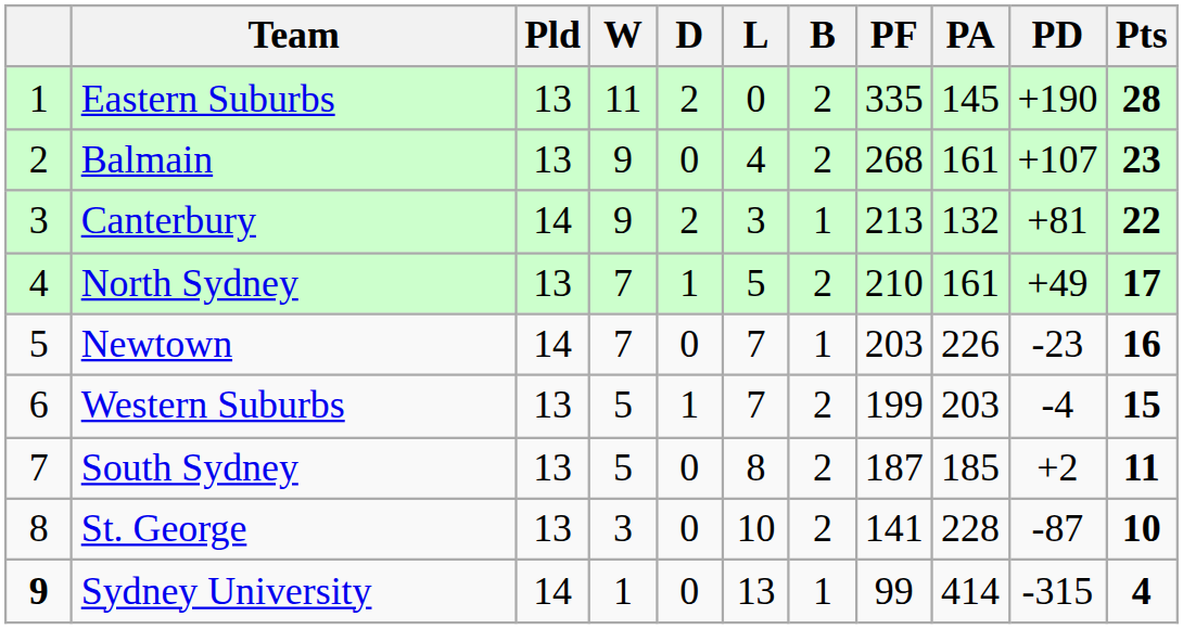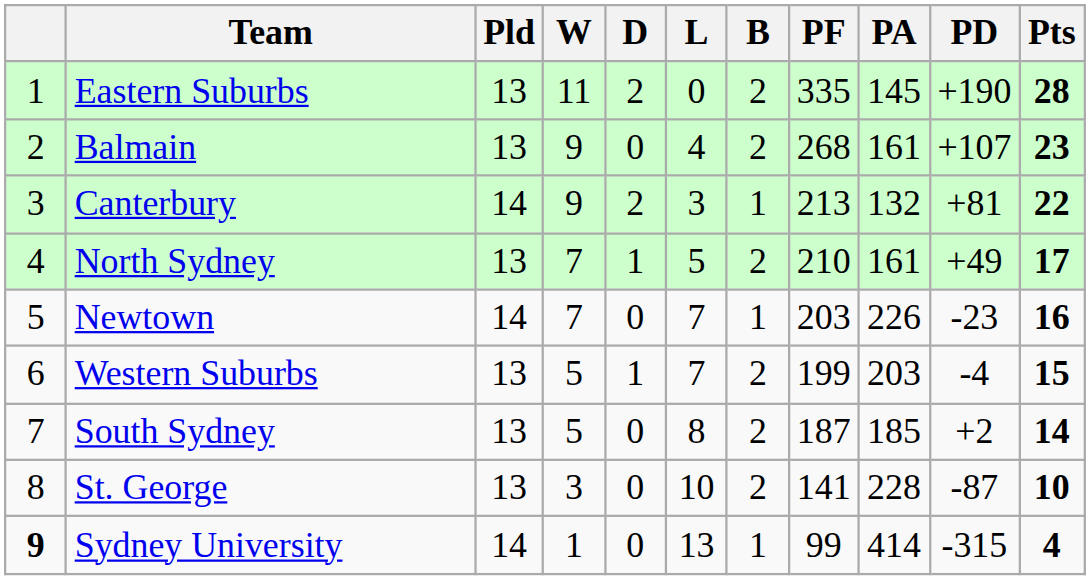 <table class="wikitable" style="text-align:center;">
 <tr>
 <th width=20 abbr="Position"></th>
 <th width=175>Team</th>
 <th width=20 abbr="Played">Pld</th>
 <th width=20 abbr="Won">W</th>
 <th width=20 abbr="Drawn">D</th>
 <th width=20 abbr="Lost">L</th>
 <th width=20 abbr="Bye">B</th>
 <th width=20 abbr="Points for">PF</th>
 <th width=20 abbr="Points against">PA</th>
 <th width=20 abbr="Points difference">PD</th>
 <th width=20 abbr="Points">Pts</th>
 </tr>
 <tr style="background: #ccffcc;">
 <td>1</td>
 <td style="text-align:left;"> <a href='#'>Eastern Suburbs</a></td>
 <td>13</td>
 <td>11</td>
 <td>2</td>
 <td>0</td>
 <td>2</td>
 <td>335</td>
 <td>145</td>
 <td>+190</td>
 <td><strong>28</strong></td>
 </tr>
 <tr style="background: #ccffcc;">
 <td>2</td>
 <td style="text-align:left;"> <a href='#'>Balmain</a></td>
 <td>13</td>
 <td>9</td>
 <td>0</td>
 <td>4</td>
 <td>2</td>
 <td>268</td>
 <td>161</td>
 <td>+107</td>
 <td><strong>23</strong></td>
 </tr>
 <tr style="background: #ccffcc;">
 <td>3</td>
 <td style="text-align:left;"> <a href='#'>Canterbury</a></td>
 <td>14</td>
 <td>9</td>
 <td>2</td>
 <td>3</td>
 <td>1</td>
 <td>213</td>
 <td>132</td>
 <td>+81</td>
 <td><strong>22</strong></td>
 </tr>
 <tr style="background: #ccffcc;">
 <td>4</td>
 <td style="text-align:left;"> <a href='#'>North Sydney</a></td>
 <td>13</td>
 <td>7</td>
 <td>1</td>
 <td>5</td>
 <td>2</td>
 <td>210</td>
 <td>161</td>
 <td>+49</td>
 <td><strong>17</strong></td>
 </tr>
 <tr>
 <td>5</td>
 <td style="text-align:left;"> <a href='#'>Newtown</a></td>
 <td>14</td>
 <td>7</td>
 <td>0</td>
 <td>7</td>
 <td>1</td>
 <td>203</td>
 <td>226</td>
 <td>-23</td>
 <td><strong>16</strong></td>
 </tr>
 <tr>
 <td>6</td>
 <td style="text-align:left;"> <a href='#'>Western Suburbs</a></td>
 <td>13</td>
 <td>5</td>
 <td>1</td>
 <td>7</td>
 <td>2</td>
 <td>199</td>
 <td>203</td>
 <td>-4</td>
 <td><strong>15</strong></td>
 </tr>
 <tr>
 <td>7</td>
 <td style="text-align:left;"> <a href='#'>South Sydney</a></td>
 <td>13</td>
 <td>5</td>
 <td>0</td>
 <td>8</td>
 <td>2</td>
 <td>187</td>
 <td>185</td>
 <td>+2</td>
-<td><strong>11</strong></td>
+<td><strong>14</strong></td>
 </tr>
 <tr>
 <td>8</td>
 <td style="text-align:left;"> <a href='#'>St. George</a></td>
 <td>13</td>
 <td>3</td>
 <td>0</td>
 <td>10</td>
 <td>2</td>
 <td>141</td>
 <td>228</td>
 <td>-87</td>
 <td><strong>10</strong></td>
 </tr>
 <tr>
 <td><strong>9</strong></td>
 <td style="text-align:left;"> <a href='#'>Sydney University</a></td>
 <td>14</td>
 <td>1</td>
 <td>0</td>
 <td>13</td>
 <td>1</td>
 <td>99</td>
 <td>414</td>
 <td>-315</td>
 <td><strong>4</strong></td>
 </tr>
 </table>
